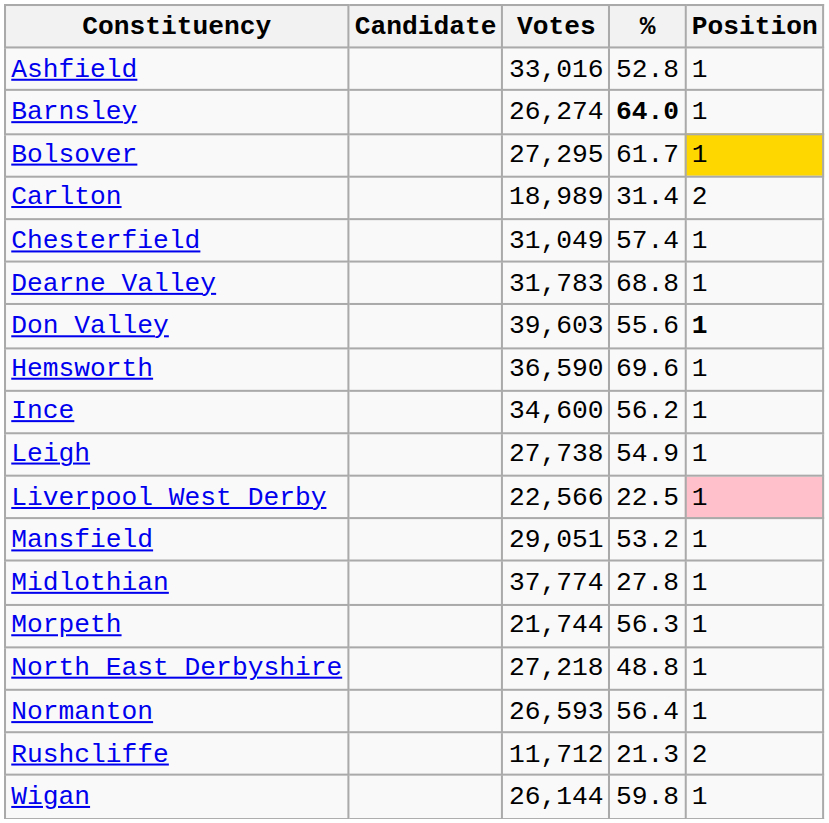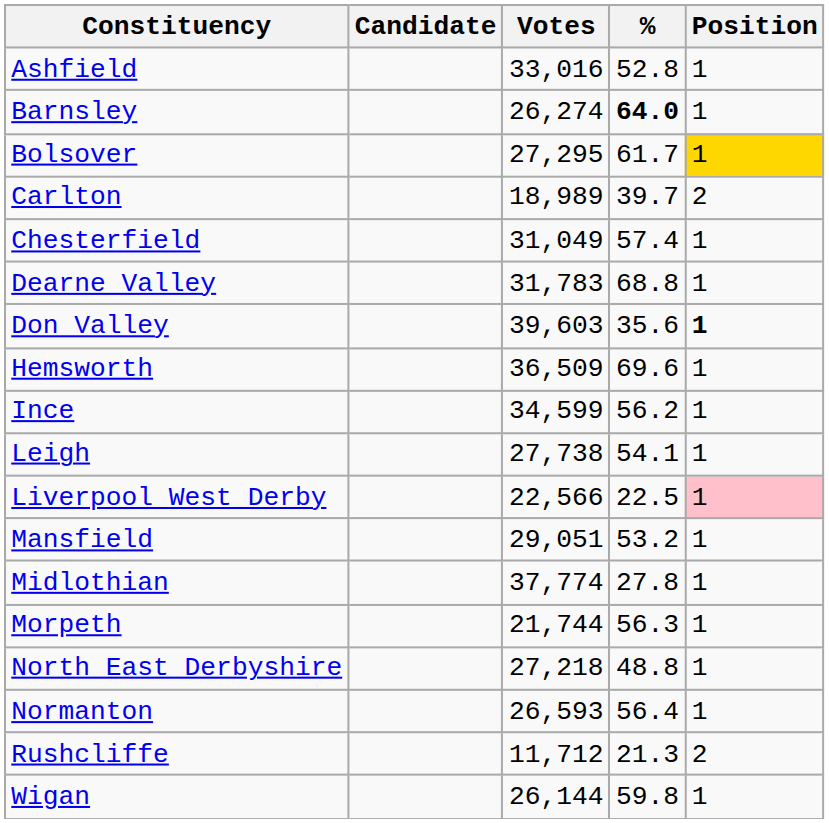 <table class="wikitable sortable">
 <tr>
 <th>Constituency</th>
 <th>Candidate</th>
 <th>Votes</th>
 <th>%</th>
 <th>Position</th>
 </tr>
 <tr>
 <td><a href='#'>Ashfield</a></td>
 <td></td>
 <td>33,016</td>
 <td>52.8</td>
 <td>1</td>
 </tr>
 <tr>
 <td><a href='#'>Barnsley</a></td>
 <td></td>
 <td>26,274</td>
 <td><strong>64.0</strong></td>
 <td>1</td>
 </tr>
 <tr>
 <td><a href='#'>Bolsover</a></td>
 <td></td>
 <td>27,295</td>
 <td>61.7</td>
 <td style="background: gold;">1</td>
 </tr>
 <tr>
 <td><a href='#'>Carlton</a></td>
 <td></td>
 <td>18,989</td>
-<td>31.4</td>
+<td>39.7</td>
 <td>2</td>
 </tr>
 <tr>
 <td><a href='#'>Chesterfield</a></td>
 <td></td>
 <td>31,049</td>
 <td>57.4</td>
 <td>1</td>
 </tr>
 <tr>
 <td><a href='#'>Dearne Valley</a></td>
 <td></td>
 <td>31,783</td>
 <td>68.8</td>
 <td>1</td>
 </tr>
 <tr>
 <td><a href='#'>Don Valley</a></td>
 <td></td>
 <td>39,603</td>
-<td>55.6</td>
+<td>35.6</td>
 <td><strong>1</strong></td>
 </tr>
 <tr>
 <td><a href='#'>Hemsworth</a></td>
 <td></td>
-<td>36,590</td>
+<td>36,509</td>
 <td>69.6</td>
 <td>1</td>
 </tr>
 <tr>
 <td><a href='#'>Ince</a></td>
 <td></td>
-<td>34,600</td>
+<td>34,599</td>
 <td>56.2</td>
 <td>1</td>
 </tr>
 <tr>
 <td><a href='#'>Leigh</a></td>
 <td></td>
 <td>27,738</td>
-<td>54.9</td>
+<td>54.1</td>
 <td>1</td>
 </tr>
 <tr>
 <td><a href='#'>Liverpool West Derby</a></td>
 <td></td>
 <td>22,566</td>
 <td>22.5</td>
 <td style="background: pink;">1</td>
 </tr>
 <tr>
 <td><a href='#'>Mansfield</a></td>
 <td></td>
 <td>29,051</td>
 <td>53.2</td>
 <td>1</td>
 </tr>
 <tr>
 <td><a href='#'>Midlothian</a></td>
 <td></td>
 <td>37,774</td>
 <td>27.8</td>
 <td>1</td>
 </tr>
 <tr>
 <td><a href='#'>Morpeth</a></td>
 <td></td>
 <td>21,744</td>
 <td>56.3</td>
 <td>1</td>
 </tr>
 <tr>
 <td><a href='#'>North East Derbyshire</a></td>
 <td></td>
 <td>27,218</td>
 <td>48.8</td>
 <td>1</td>
 </tr>
 <tr>
 <td><a href='#'>Normanton</a></td>
 <td></td>
 <td>26,593</td>
 <td>56.4</td>
 <td>1</td>
 </tr>
 <tr>
 <td><a href='#'>Rushcliffe</a></td>
 <td></td>
 <td>11,712</td>
 <td>21.3</td>
 <td>2</td>
 </tr>
 <tr>
 <td><a href='#'>Wigan</a></td>
 <td></td>
 <td>26,144</td>
 <td>59.8</td>
 <td>1</td>
 </tr>
 </table>
